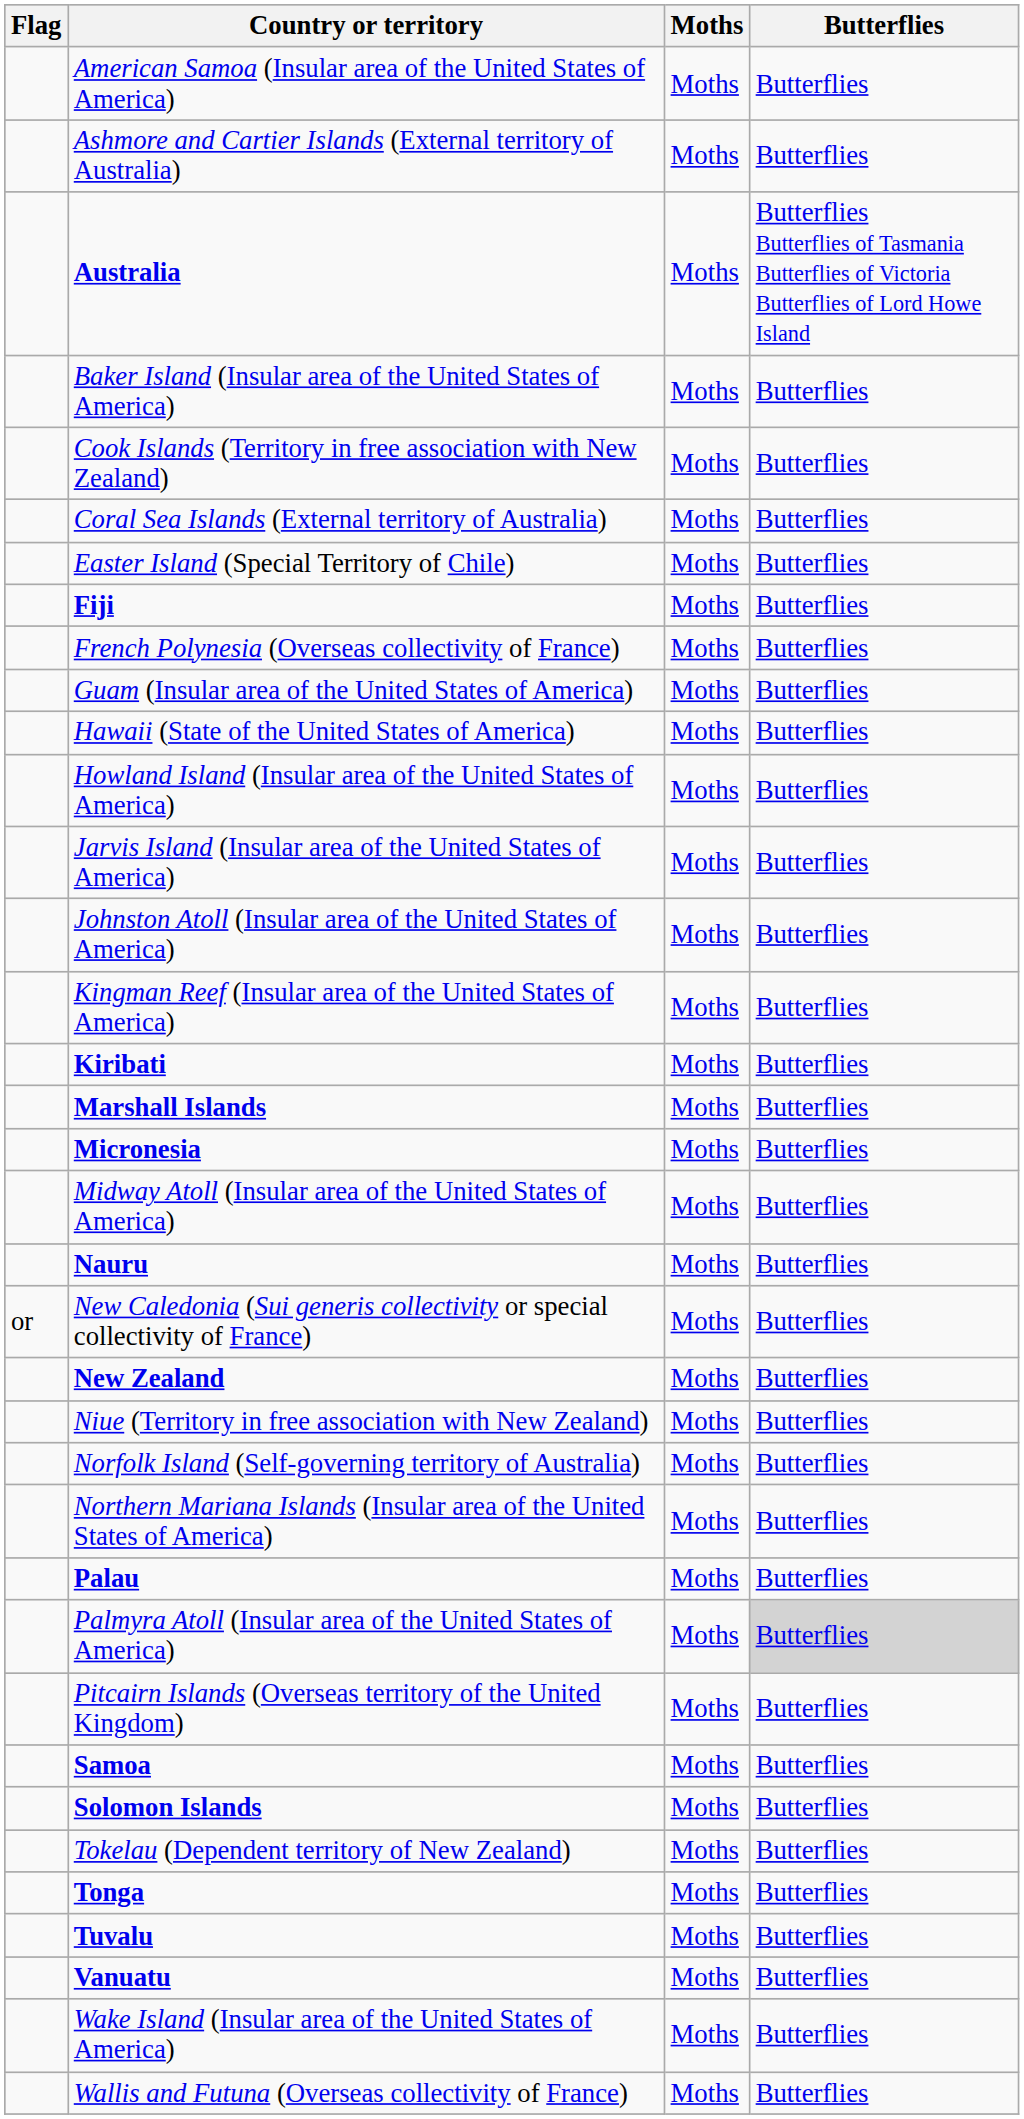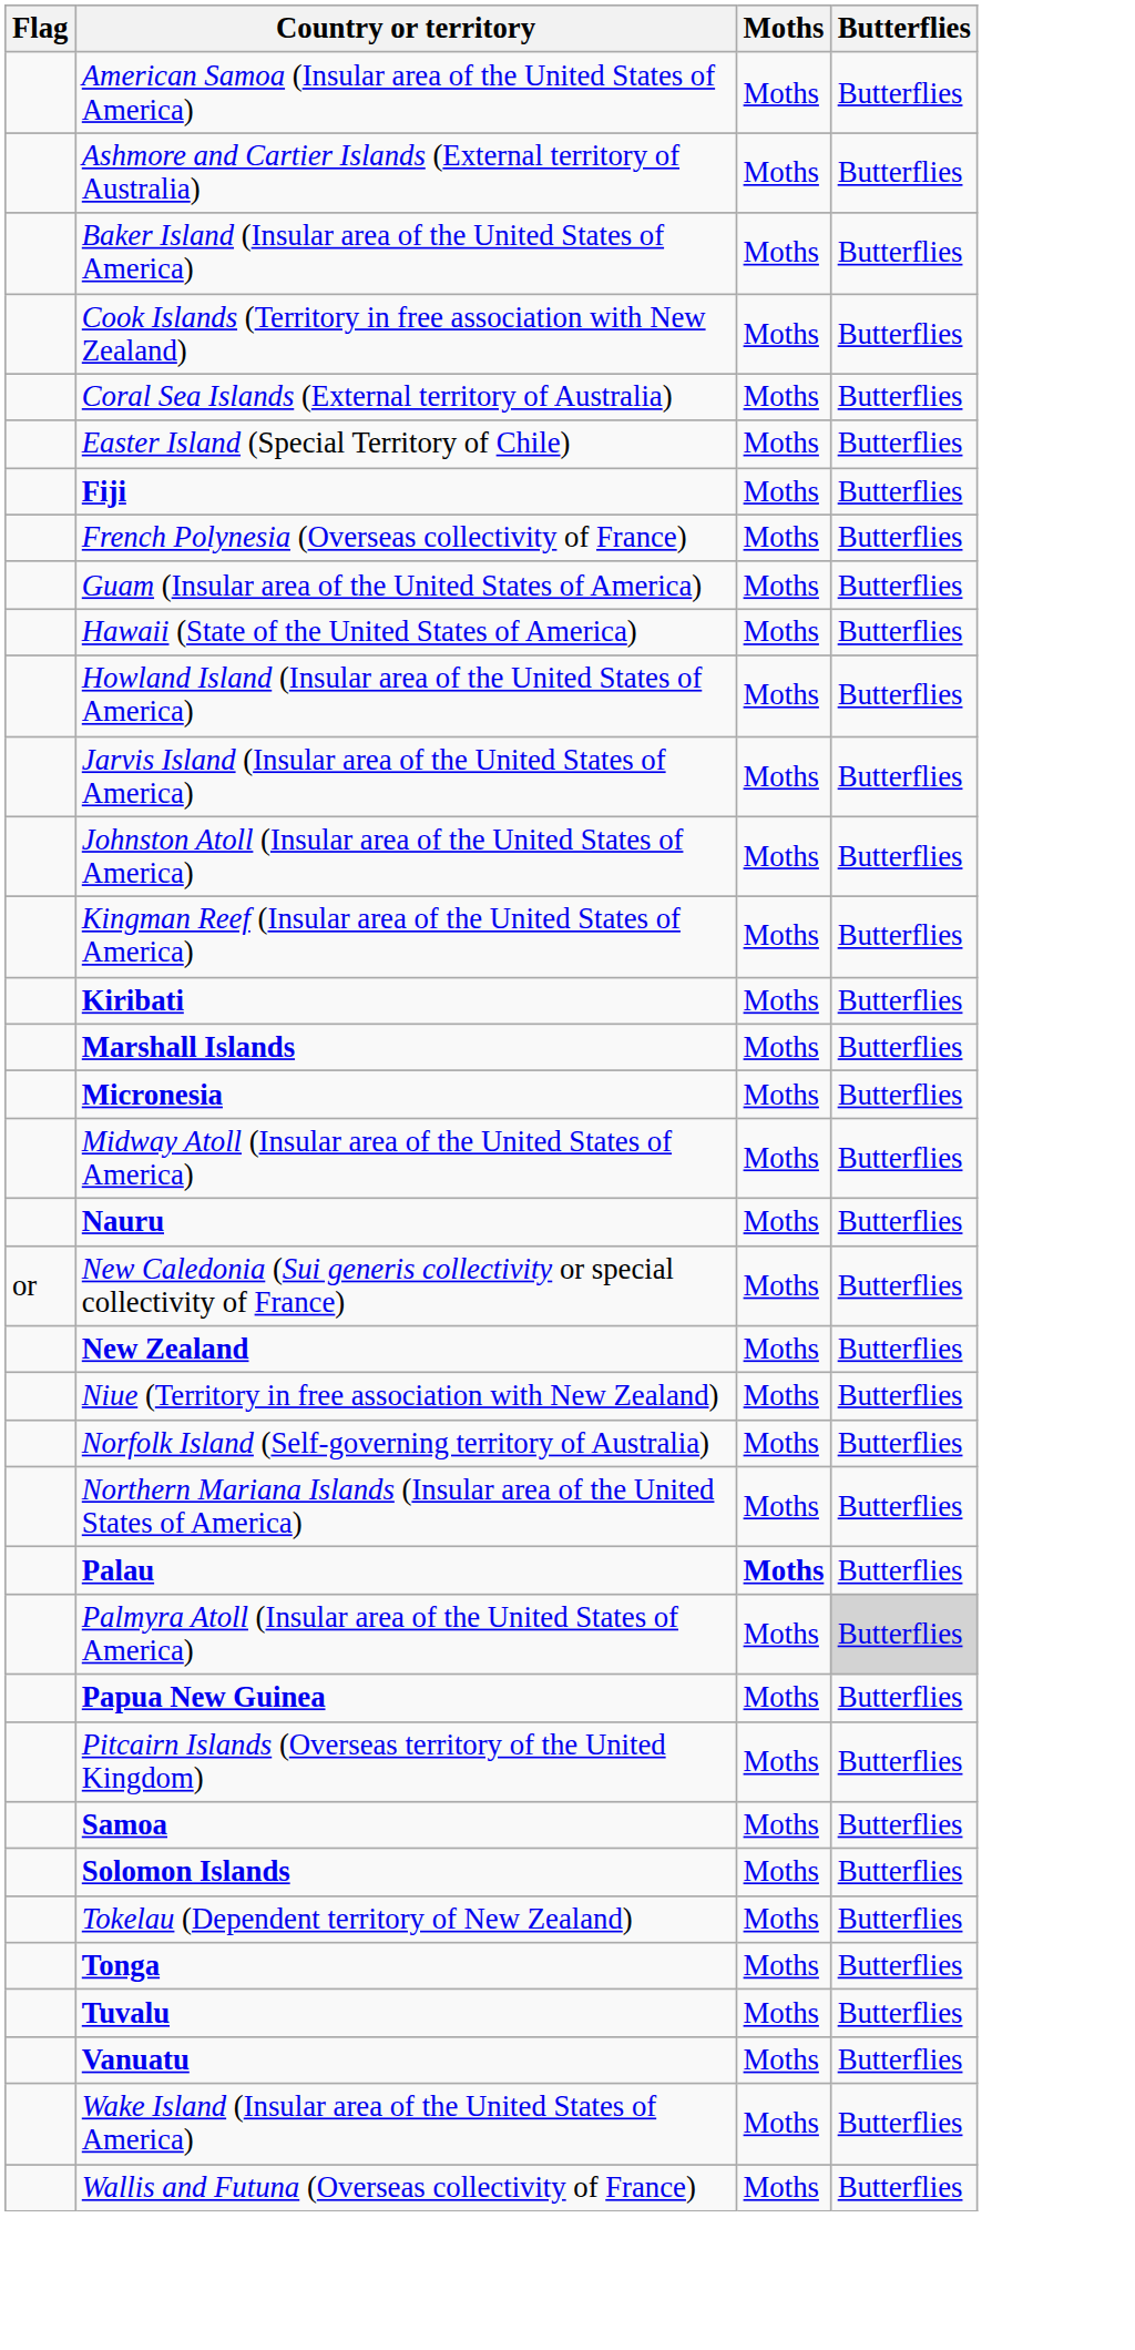 <table class="wikitable">
 <tr>
 <th>Flag</th>
 <th width=350>Country or territory</th>
 <th>Moths</th>
 <th>Butterflies</th>
 </tr>
 <tr>
 <td></td>
 <td><em><a href='#'>American Samoa</a></em> (<a href='#'>Insular area of the United States of America</a>)</td>
 <td><a href='#'>Moths</a></td>
 <td><a href='#'>Butterflies</a></td>
 </tr>
 <tr>
 <td></td>
 <td><em><a href='#'>Ashmore and Cartier Islands</a></em> (<a href='#'>External territory of Australia</a>)</td>
 <td><a href='#'>Moths</a></td>
 <td><a href='#'>Butterflies</a></td>
-</tr>
-<tr>
-<td></td>
-<td><strong><a href='#'>Australia</a></strong></td>
-<td><a href='#'>Moths</a></td>
-<td><a href='#'>Butterflies</a><br><small><a href='#'>Butterflies of Tasmania</a></small><br><small><a href='#'>Butterflies of Victoria</a></small><br><small><a href='#'>Butterflies of Lord Howe Island</a></small></td>
 </tr>
 <tr>
 <td></td>
 <td><em><a href='#'>Baker Island</a></em> (<a href='#'>Insular area of the United States of America</a>)</td>
 <td><a href='#'>Moths</a></td>
 <td><a href='#'>Butterflies</a></td>
 </tr>
 <tr>
 <td></td>
 <td><em><a href='#'>Cook Islands</a></em> (<a href='#'>Territory in free association with New Zealand</a>)</td>
 <td><a href='#'>Moths</a></td>
 <td><a href='#'>Butterflies</a></td>
 </tr>
 <tr>
 <td></td>
 <td><em><a href='#'>Coral Sea Islands</a></em> (<a href='#'>External territory of Australia</a>)</td>
 <td><a href='#'>Moths</a></td>
 <td><a href='#'>Butterflies</a></td>
 </tr>
 <tr>
 <td></td>
 <td><em><a href='#'>Easter Island</a></em> (Special Territory of <a href='#'>Chile</a>)</td>
 <td><a href='#'>Moths</a></td>
 <td><a href='#'>Butterflies</a></td>
 </tr>
 <tr>
 <td></td>
 <td><strong><a href='#'>Fiji</a></strong></td>
 <td><a href='#'>Moths</a></td>
 <td><a href='#'>Butterflies</a></td>
 </tr>
 <tr>
 <td></td>
 <td><em><a href='#'>French Polynesia</a></em> (<a href='#'>Overseas collectivity</a> of <a href='#'>France</a>)</td>
 <td><a href='#'>Moths</a></td>
 <td><a href='#'>Butterflies</a></td>
 </tr>
 <tr>
 <td></td>
 <td><em><a href='#'>Guam</a></em> (<a href='#'>Insular area of the United States of America</a>)</td>
 <td><a href='#'>Moths</a></td>
 <td><a href='#'>Butterflies</a></td>
 </tr>
 <tr>
 <td></td>
 <td><em><a href='#'>Hawaii</a></em> (<a href='#'>State of the United States of America</a>)</td>
 <td><a href='#'>Moths</a></td>
 <td><a href='#'>Butterflies</a></td>
 </tr>
 <tr>
 <td></td>
 <td><em><a href='#'>Howland Island</a></em> (<a href='#'>Insular area of the United States of America</a>)</td>
 <td><a href='#'>Moths</a></td>
 <td><a href='#'>Butterflies</a></td>
 </tr>
 <tr>
 <td></td>
 <td><em><a href='#'>Jarvis Island</a></em> (<a href='#'>Insular area of the United States of America</a>)</td>
 <td><a href='#'>Moths</a></td>
 <td><a href='#'>Butterflies</a></td>
 </tr>
 <tr>
 <td></td>
 <td><em><a href='#'>Johnston Atoll</a></em> (<a href='#'>Insular area of the United States of America</a>)</td>
 <td><a href='#'>Moths</a></td>
 <td><a href='#'>Butterflies</a></td>
 </tr>
 <tr>
 <td></td>
 <td><em><a href='#'>Kingman Reef</a></em> (<a href='#'>Insular area of the United States of America</a>)</td>
 <td><a href='#'>Moths</a></td>
 <td><a href='#'>Butterflies</a></td>
 </tr>
 <tr>
 <td></td>
 <td><strong><a href='#'>Kiribati</a></strong></td>
 <td><a href='#'>Moths</a></td>
 <td><a href='#'>Butterflies</a></td>
 </tr>
 <tr>
 <td></td>
 <td><strong><a href='#'>Marshall Islands</a></strong></td>
 <td><a href='#'>Moths</a></td>
 <td><a href='#'>Butterflies</a></td>
 </tr>
 <tr>
 <td></td>
 <td><strong><a href='#'>Micronesia</a></strong></td>
 <td><a href='#'>Moths</a></td>
 <td><a href='#'>Butterflies</a></td>
 </tr>
 <tr>
 <td></td>
 <td><em><a href='#'>Midway Atoll</a></em> (<a href='#'>Insular area of the United States of America</a>)</td>
 <td><a href='#'>Moths</a></td>
 <td><a href='#'>Butterflies</a></td>
 </tr>
 <tr>
 <td></td>
 <td><strong><a href='#'>Nauru</a></strong></td>
 <td><a href='#'>Moths</a></td>
 <td><a href='#'>Butterflies</a></td>
 </tr>
 <tr>
 <td> or </td>
 <td><em><a href='#'>New Caledonia</a></em> (<em><a href='#'>Sui generis collectivity</a></em> or special collectivity of <a href='#'>France</a>)</td>
 <td><a href='#'>Moths</a></td>
 <td><a href='#'>Butterflies</a></td>
 </tr>
 <tr>
 <td></td>
 <td><strong><a href='#'>New Zealand</a></strong></td>
 <td><a href='#'>Moths</a></td>
 <td><a href='#'>Butterflies</a></td>
 </tr>
 <tr>
 <td></td>
 <td><em><a href='#'>Niue</a></em> (<a href='#'>Territory in free association with New Zealand</a>)</td>
 <td><a href='#'>Moths</a></td>
 <td><a href='#'>Butterflies</a></td>
 </tr>
 <tr>
 <td></td>
 <td><em><a href='#'>Norfolk Island</a></em> (<a href='#'>Self-governing territory of Australia</a>)</td>
 <td><a href='#'>Moths</a></td>
 <td><a href='#'>Butterflies</a></td>
 </tr>
 <tr>
 <td></td>
 <td><em><a href='#'>Northern Mariana Islands</a></em> (<a href='#'>Insular area of the United States of America</a>)</td>
 <td><a href='#'>Moths</a></td>
 <td><a href='#'>Butterflies</a></td>
 </tr>
 <tr>
 <td></td>
 <td><strong><a href='#'>Palau</a></strong></td>
-<td><a href='#'>Moths</a></td>
+<td><strong><a href='#'>Moths</a></strong></td>
 <td><a href='#'>Butterflies</a></td>
 </tr>
 <tr>
 <td></td>
 <td><em><a href='#'>Palmyra Atoll</a></em> (<a href='#'>Insular area of the United States of America</a>)</td>
 <td><a href='#'>Moths</a></td>
 <td style="background: lightgrey;"><a href='#'>Butterflies</a></td>
+</tr>
+<tr>
+<td></td>
+<td><strong><a href='#'>Papua New Guinea</a></strong></td>
+<td><a href='#'>Moths</a></td>
+<td><a href='#'>Butterflies</a></td>
 </tr>
 <tr>
 <td></td>
 <td><em><a href='#'>Pitcairn Islands</a></em> (<a href='#'>Overseas territory of the United Kingdom</a>)</td>
 <td><a href='#'>Moths</a></td>
 <td><a href='#'>Butterflies</a></td>
 </tr>
 <tr>
 <td></td>
 <td><strong><a href='#'>Samoa</a></strong></td>
 <td><a href='#'>Moths</a></td>
 <td><a href='#'>Butterflies</a></td>
 </tr>
 <tr>
 <td></td>
 <td><strong><a href='#'>Solomon Islands</a></strong></td>
 <td><a href='#'>Moths</a></td>
 <td><a href='#'>Butterflies</a></td>
 </tr>
 <tr>
 <td></td>
 <td><em><a href='#'>Tokelau</a></em> (<a href='#'>Dependent territory of New Zealand</a>)</td>
 <td><a href='#'>Moths</a></td>
 <td><a href='#'>Butterflies</a></td>
 </tr>
 <tr>
 <td></td>
 <td><strong><a href='#'>Tonga</a></strong></td>
 <td><a href='#'>Moths</a></td>
 <td><a href='#'>Butterflies</a></td>
 </tr>
 <tr>
 <td></td>
 <td><strong><a href='#'>Tuvalu</a></strong></td>
 <td><a href='#'>Moths</a></td>
 <td><a href='#'>Butterflies</a></td>
 </tr>
 <tr>
 <td></td>
 <td><strong><a href='#'>Vanuatu</a></strong></td>
 <td><a href='#'>Moths</a></td>
 <td><a href='#'>Butterflies</a></td>
 </tr>
 <tr>
 <td></td>
 <td><em><a href='#'>Wake Island</a></em> (<a href='#'>Insular area of the United States of America</a>)</td>
 <td><a href='#'>Moths</a></td>
 <td><a href='#'>Butterflies</a></td>
 </tr>
 <tr>
 <td></td>
 <td><em><a href='#'>Wallis and Futuna</a></em> (<a href='#'>Overseas collectivity</a> of <a href='#'>France</a>)</td>
 <td><a href='#'>Moths</a></td>
 <td><a href='#'>Butterflies</a></td>
 </tr>
 </table>
